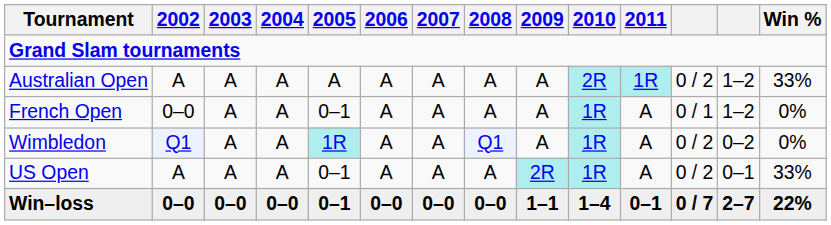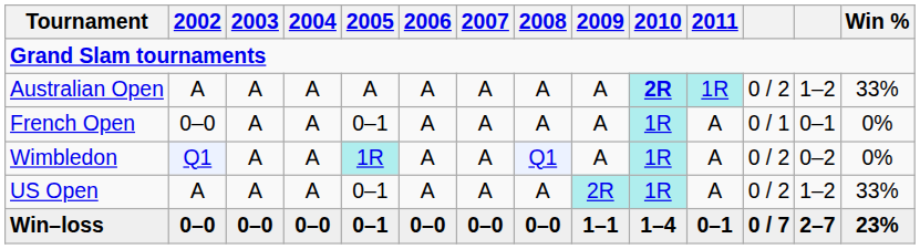 <table class="wikitable" style="text-align:center;">
 <tr>
 <th>Tournament</th>
 <th><a href='#'>2002</a></th>
 <th><a href='#'>2003</a></th>
 <th><a href='#'>2004</a></th>
 <th><a href='#'>2005</a></th>
 <th><a href='#'>2006</a></th>
 <th><a href='#'>2007</a></th>
 <th><a href='#'>2008</a></th>
 <th><a href='#'>2009</a></th>
 <th><a href='#'>2010</a></th>
 <th><a href='#'>2011</a></th>
 <th></th>
 <th></th>
 <th>Win %</th>
 </tr>
 <tr>
 <td colspan="14" style="text-align:left;"><strong><a href='#'>Grand Slam tournaments</a></strong></td>
 </tr>
 <tr>
 <td style="text-align:left;"><a href='#'>Australian Open</a></td>
 <td>A</td>
 <td>A</td>
 <td>A</td>
 <td>A</td>
 <td>A</td>
 <td>A</td>
 <td>A</td>
 <td>A</td>
-<td style="background:#afeeee;"><a href='#'>2R</a></td>
+<td style="background:#afeeee;"><strong><a href='#'>2R</a></strong></td>
 <td style="background:#afeeee;"><a href='#'>1R</a></td>
 <td>0 / 2</td>
 <td>1–2</td>
 <td>33%</td>
 </tr>
 <tr>
 <td style="text-align:left;"><a href='#'>French Open</a></td>
 <td>0–0</td>
 <td>A</td>
 <td>A</td>
 <td>0–1</td>
 <td>A</td>
 <td>A</td>
 <td>A</td>
 <td>A</td>
 <td style="background:#afeeee;"><a href='#'>1R</a></td>
 <td>A</td>
 <td>0 / 1</td>
-<td>1–2</td>
+<td>0–1</td>
 <td>0%</td>
 </tr>
 <tr>
 <td style="text-align:left;"><a href='#'>Wimbledon</a></td>
 <td style="background:#ecf2ff;"><a href='#'>Q1</a></td>
 <td>A</td>
 <td>A</td>
 <td style="background:#afeeee;"><a href='#'>1R</a></td>
 <td>A</td>
 <td>A</td>
 <td style="background:#ecf2ff;"><a href='#'>Q1</a></td>
 <td>A</td>
 <td style="background:#afeeee;"><a href='#'>1R</a></td>
 <td>A</td>
 <td>0 / 2</td>
 <td>0–2</td>
 <td>0%</td>
 </tr>
 <tr>
 <td style="text-align:left;"><a href='#'>US Open</a></td>
 <td>A</td>
 <td>A</td>
 <td>A</td>
 <td>0–1</td>
 <td>A</td>
 <td>A</td>
 <td>A</td>
 <td style="background:#afeeee;"><a href='#'>2R</a></td>
 <td style="background:#afeeee;"><a href='#'>1R</a></td>
 <td>A</td>
 <td>0 / 2</td>
-<td>0–1</td>
+<td>1–2</td>
 <td>33%</td>
 </tr>
 <tr style="font-weight:bold; background:#efefef;">
 <td style="text-align:left;">Win–loss</td>
 <td>0–0</td>
 <td>0–0</td>
 <td>0–0</td>
 <td>0–1</td>
 <td>0–0</td>
 <td>0–0</td>
 <td>0–0</td>
 <td>1–1</td>
 <td>1–4</td>
 <td>0–1</td>
 <td>0 / 7</td>
 <td>2–7</td>
-<td>22%</td>
+<td>23%</td>
 </tr>
 </table>
